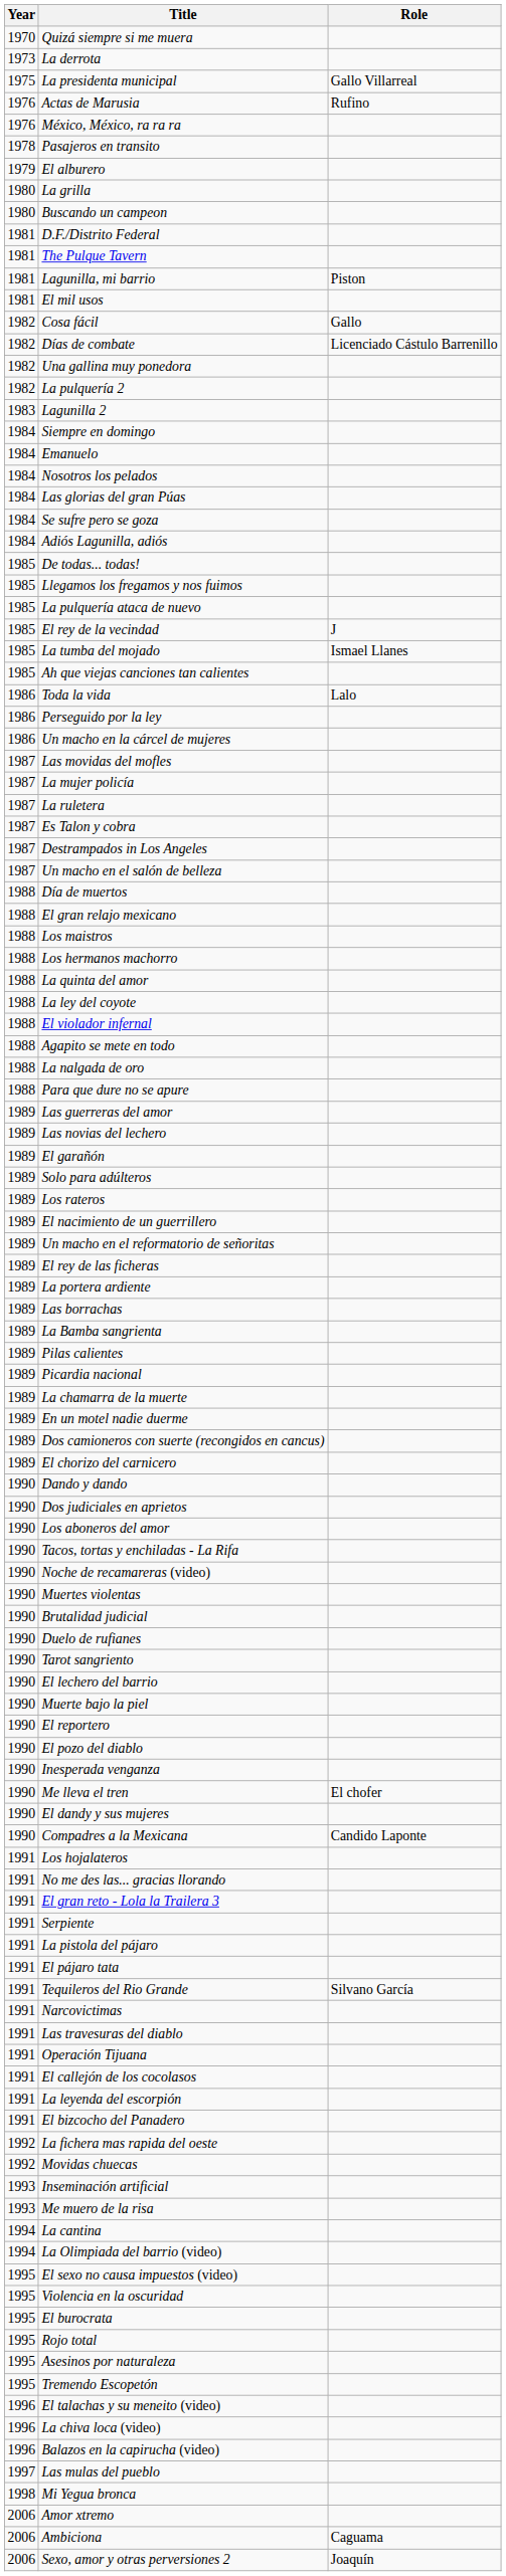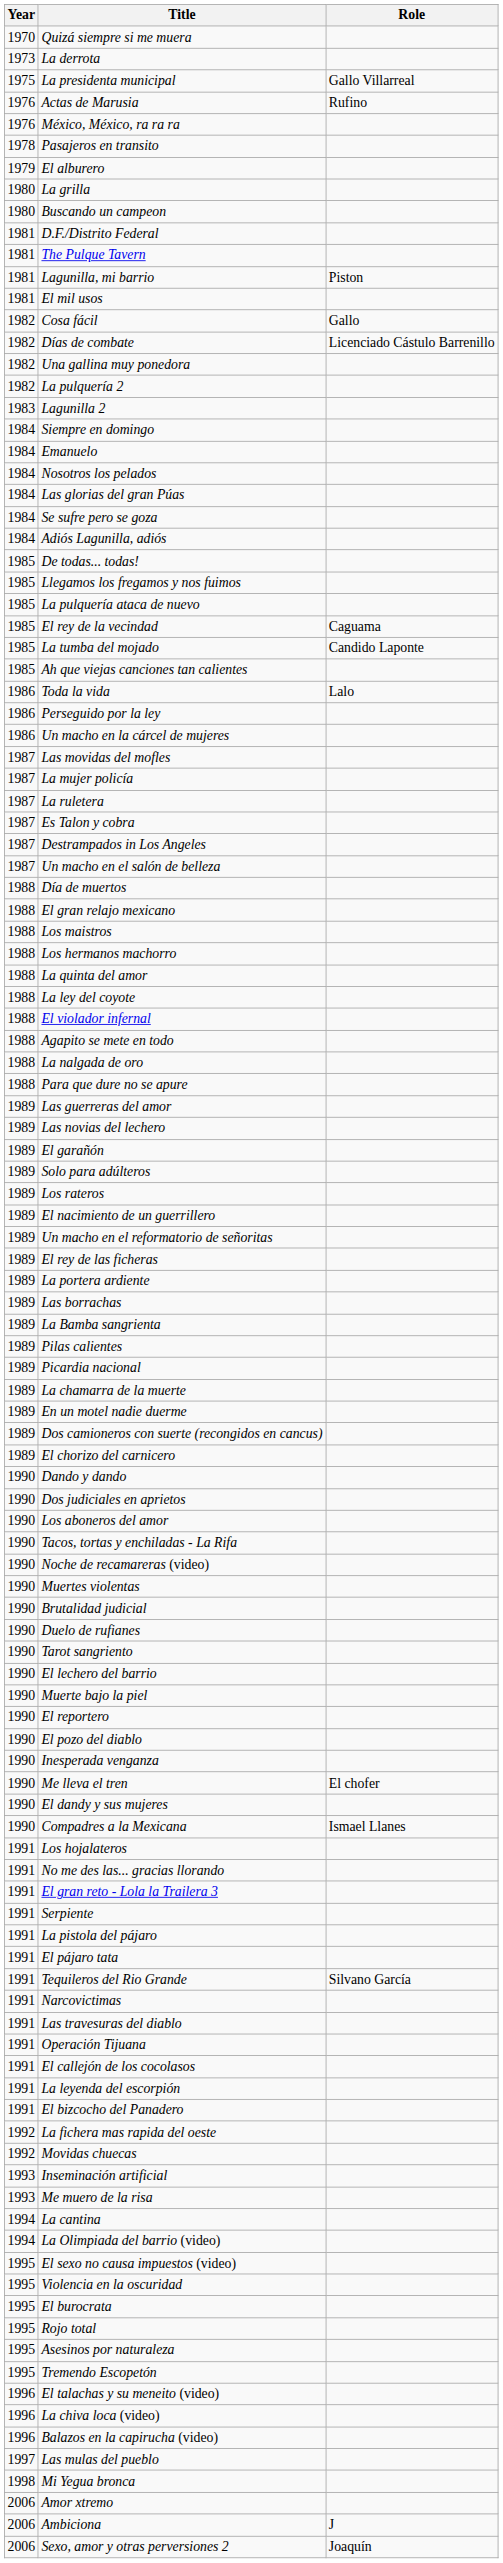 <table class="wikitable sortable">
 <tr>
 <th>Year</th>
 <th>Title</th>
 <th>Role</th>
 </tr>
 <tr>
 <td>1970</td>
 <td><em>Quizá siempre si me muera</em></td>
 <td></td>
 </tr>
 <tr>
 <td>1973</td>
 <td><em>La derrota</em></td>
 <td></td>
 </tr>
 <tr>
 <td>1975</td>
 <td><em>La presidenta municipal</em></td>
 <td>Gallo Villarreal</td>
 </tr>
 <tr>
 <td>1976</td>
 <td><em>Actas de Marusia</em></td>
 <td>Rufino</td>
 </tr>
 <tr>
 <td>1976</td>
 <td><em>México, México, ra ra ra</em></td>
 <td></td>
 </tr>
 <tr>
 <td>1978</td>
 <td><em>Pasajeros en transito</em></td>
 <td></td>
 </tr>
 <tr>
 <td>1979</td>
 <td><em>El alburero</em></td>
 <td></td>
 </tr>
 <tr>
 <td>1980</td>
 <td><em>La grilla</em></td>
 <td></td>
 </tr>
 <tr>
 <td>1980</td>
 <td><em>Buscando un campeon</em></td>
 <td></td>
 </tr>
 <tr>
 <td>1981</td>
 <td><em>D.F./Distrito Federal</em></td>
 <td></td>
 </tr>
 <tr>
 <td>1981</td>
 <td><em><a href='#'>The Pulque Tavern</a></em></td>
 <td></td>
 </tr>
 <tr>
 <td>1981</td>
 <td><em>Lagunilla, mi barrio</em></td>
 <td>Piston</td>
 </tr>
 <tr>
 <td>1981</td>
 <td><em>El mil usos</em></td>
 <td></td>
 </tr>
 <tr>
 <td>1982</td>
 <td><em>Cosa fácil</em></td>
 <td>Gallo</td>
 </tr>
 <tr>
 <td>1982</td>
 <td><em>Días de combate</em></td>
 <td>Licenciado Cástulo Barrenillo</td>
 </tr>
 <tr>
 <td>1982</td>
 <td><em>Una gallina muy ponedora</em></td>
 <td></td>
 </tr>
 <tr>
 <td>1982</td>
 <td><em>La pulquería 2</em></td>
 <td></td>
 </tr>
 <tr>
 <td>1983</td>
 <td><em>Lagunilla 2</em></td>
 <td></td>
 </tr>
 <tr>
 <td>1984</td>
 <td><em>Siempre en domingo</em></td>
 <td></td>
 </tr>
 <tr>
 <td>1984</td>
 <td><em>Emanuelo</em></td>
 <td></td>
 </tr>
 <tr>
 <td>1984</td>
 <td><em>Nosotros los pelados</em></td>
 <td></td>
 </tr>
 <tr>
 <td>1984</td>
 <td><em>Las glorias del gran Púas</em></td>
 <td></td>
 </tr>
 <tr>
 <td>1984</td>
 <td><em>Se sufre pero se goza</em></td>
 <td></td>
 </tr>
 <tr>
 <td>1984</td>
 <td><em>Adiós Lagunilla, adiós</em></td>
 <td></td>
 </tr>
 <tr>
 <td>1985</td>
 <td><em>De todas... todas!</em></td>
 <td></td>
 </tr>
 <tr>
 <td>1985</td>
 <td><em>Llegamos los fregamos y nos fuimos</em></td>
 <td></td>
 </tr>
 <tr>
 <td>1985</td>
 <td><em>La pulquería ataca de nuevo</em></td>
 <td></td>
 </tr>
 <tr>
 <td>1985</td>
 <td><em>El rey de la vecindad</em></td>
-<td>J</td>
+<td>Caguama</td>
 </tr>
 <tr>
 <td>1985</td>
 <td><em>La tumba del mojado</em></td>
-<td>Ismael Llanes</td>
+<td>Candido Laponte</td>
 </tr>
 <tr>
 <td>1985</td>
 <td><em>Ah que viejas canciones tan calientes</em></td>
 <td></td>
 </tr>
 <tr>
 <td>1986</td>
 <td><em>Toda la vida</em></td>
 <td>Lalo</td>
 </tr>
 <tr>
 <td>1986</td>
 <td><em>Perseguido por la ley</em></td>
 <td></td>
 </tr>
 <tr>
 <td>1986</td>
 <td><em>Un macho en la cárcel de mujeres</em></td>
 <td></td>
 </tr>
 <tr>
 <td>1987</td>
 <td><em>Las movidas del mofles</em></td>
 <td></td>
 </tr>
 <tr>
 <td>1987</td>
 <td><em>La mujer policía</em></td>
 <td></td>
 </tr>
 <tr>
 <td>1987</td>
 <td><em>La ruletera</em></td>
 <td></td>
 </tr>
 <tr>
 <td>1987</td>
 <td><em>Es Talon y cobra</em></td>
 <td></td>
 </tr>
 <tr>
 <td>1987</td>
 <td><em>Destrampados in Los Angeles</em></td>
 <td></td>
 </tr>
 <tr>
 <td>1987</td>
 <td><em>Un macho en el salón de belleza</em></td>
 <td></td>
 </tr>
 <tr>
 <td>1988</td>
 <td><em>Día de muertos</em></td>
 <td></td>
 </tr>
 <tr>
 <td>1988</td>
 <td><em>El gran relajo mexicano</em></td>
 <td></td>
 </tr>
 <tr>
 <td>1988</td>
 <td><em>Los maistros</em></td>
 <td></td>
 </tr>
 <tr>
 <td>1988</td>
 <td><em>Los hermanos machorro</em></td>
 <td></td>
 </tr>
 <tr>
 <td>1988</td>
 <td><em>La quinta del amor</em></td>
 <td></td>
 </tr>
 <tr>
 <td>1988</td>
 <td><em>La ley del coyote</em></td>
 <td></td>
 </tr>
 <tr>
 <td>1988</td>
 <td><em><a href='#'>El violador infernal</a></em></td>
 <td></td>
 </tr>
 <tr>
 <td>1988</td>
 <td><em>Agapito se mete en todo</em></td>
 <td></td>
 </tr>
 <tr>
 <td>1988</td>
 <td><em>La nalgada de oro</em></td>
 <td></td>
 </tr>
 <tr>
 <td>1988</td>
 <td><em>Para que dure no se apure</em></td>
 <td></td>
 </tr>
 <tr>
 <td>1989</td>
 <td><em>Las guerreras del amor</em></td>
 <td></td>
 </tr>
 <tr>
 <td>1989</td>
 <td><em>Las novias del lechero</em></td>
 <td></td>
 </tr>
 <tr>
 <td>1989</td>
 <td><em>El garañón</em></td>
 <td></td>
 </tr>
 <tr>
 <td>1989</td>
 <td><em>Solo para adúlteros</em></td>
 <td></td>
 </tr>
 <tr>
 <td>1989</td>
 <td><em>Los rateros</em></td>
 <td></td>
 </tr>
 <tr>
 <td>1989</td>
 <td><em>El nacimiento de un guerrillero</em></td>
 <td></td>
 </tr>
 <tr>
 <td>1989</td>
 <td><em>Un macho en el reformatorio de señoritas</em></td>
 <td></td>
 </tr>
 <tr>
 <td>1989</td>
 <td><em>El rey de las ficheras</em></td>
 <td></td>
 </tr>
 <tr>
 <td>1989</td>
 <td><em>La portera ardiente</em></td>
 <td></td>
 </tr>
 <tr>
 <td>1989</td>
 <td><em>Las borrachas</em></td>
 <td></td>
 </tr>
 <tr>
 <td>1989</td>
 <td><em>La Bamba sangrienta</em></td>
 <td></td>
 </tr>
 <tr>
 <td>1989</td>
 <td><em>Pilas calientes</em></td>
 <td></td>
 </tr>
 <tr>
 <td>1989</td>
 <td><em>Picardia nacional</em></td>
 <td></td>
 </tr>
 <tr>
 <td>1989</td>
 <td><em>La chamarra de la muerte</em></td>
 <td></td>
 </tr>
 <tr>
 <td>1989</td>
 <td><em>En un motel nadie duerme</em></td>
 <td></td>
 </tr>
 <tr>
 <td>1989</td>
 <td><em>Dos camioneros con suerte (recongidos en cancus)</em></td>
 <td></td>
 </tr>
 <tr>
 <td>1989</td>
 <td><em>El chorizo del carnicero</em></td>
 <td></td>
 </tr>
 <tr>
 <td>1990</td>
 <td><em>Dando y dando</em></td>
 <td></td>
 </tr>
 <tr>
 <td>1990</td>
 <td><em>Dos judiciales en aprietos</em></td>
 <td></td>
 </tr>
 <tr>
 <td>1990</td>
 <td><em>Los aboneros del amor</em></td>
 <td></td>
 </tr>
 <tr>
 <td>1990</td>
 <td><em>Tacos, tortas y enchiladas - La Rifa</em></td>
 <td></td>
 </tr>
 <tr>
 <td>1990</td>
 <td><em>Noche de recamareras</em> (video)</td>
 <td></td>
 </tr>
 <tr>
 <td>1990</td>
 <td><em>Muertes violentas</em></td>
 <td></td>
 </tr>
 <tr>
 <td>1990</td>
 <td><em>Brutalidad judicial</em></td>
 <td></td>
 </tr>
 <tr>
 <td>1990</td>
 <td><em>Duelo de rufianes</em></td>
 <td></td>
 </tr>
 <tr>
 <td>1990</td>
 <td><em>Tarot sangriento</em></td>
 <td></td>
 </tr>
 <tr>
 <td>1990</td>
 <td><em>El lechero del barrio</em></td>
 <td></td>
 </tr>
 <tr>
 <td>1990</td>
 <td><em>Muerte bajo la piel</em></td>
 <td></td>
 </tr>
 <tr>
 <td>1990</td>
 <td><em>El reportero</em></td>
 <td></td>
 </tr>
 <tr>
 <td>1990</td>
 <td><em>El pozo del diablo</em></td>
 <td></td>
 </tr>
 <tr>
 <td>1990</td>
 <td><em>Inesperada venganza</em></td>
 <td></td>
 </tr>
 <tr>
 <td>1990</td>
 <td><em>Me lleva el tren</em></td>
 <td>El chofer</td>
 </tr>
 <tr>
 <td>1990</td>
 <td><em>El dandy y sus mujeres</em></td>
 <td></td>
 </tr>
 <tr>
 <td>1990</td>
 <td><em>Compadres a la Mexicana</em></td>
-<td>Candido Laponte</td>
+<td>Ismael Llanes</td>
 </tr>
 <tr>
 <td>1991</td>
 <td><em>Los hojalateros</em></td>
 <td></td>
 </tr>
 <tr>
 <td>1991</td>
 <td><em>No me des las... gracias llorando</em></td>
 <td></td>
 </tr>
 <tr>
 <td>1991</td>
 <td><em><a href='#'>El gran reto - Lola la Trailera 3</a></em></td>
 <td></td>
 </tr>
 <tr>
 <td>1991</td>
 <td><em>Serpiente</em></td>
 <td></td>
 </tr>
 <tr>
 <td>1991</td>
 <td><em>La pistola del pájaro</em></td>
 <td></td>
 </tr>
 <tr>
 <td>1991</td>
 <td><em>El pájaro tata</em></td>
 <td></td>
 </tr>
 <tr>
 <td>1991</td>
 <td><em>Tequileros del Rio Grande</em></td>
 <td>Silvano García</td>
 </tr>
 <tr>
 <td>1991</td>
 <td><em>Narcovictimas</em></td>
 <td></td>
 </tr>
 <tr>
 <td>1991</td>
 <td><em>Las travesuras del diablo</em></td>
 <td></td>
 </tr>
 <tr>
 <td>1991</td>
 <td><em>Operación Tijuana</em></td>
 <td></td>
 </tr>
 <tr>
 <td>1991</td>
 <td><em>El callejón de los cocolasos</em></td>
 <td></td>
 </tr>
 <tr>
 <td>1991</td>
 <td><em>La leyenda del escorpión</em></td>
 <td></td>
 </tr>
 <tr>
 <td>1991</td>
 <td><em>El bizcocho del Panadero</em></td>
 <td></td>
 </tr>
 <tr>
 <td>1992</td>
 <td><em>La fichera mas rapida del oeste</em></td>
 <td></td>
 </tr>
 <tr>
 <td>1992</td>
 <td><em>Movidas chuecas</em></td>
 <td></td>
 </tr>
 <tr>
 <td>1993</td>
 <td><em>Inseminación artificial</em></td>
 <td></td>
 </tr>
 <tr>
 <td>1993</td>
 <td><em>Me muero de la risa</em></td>
 <td></td>
 </tr>
 <tr>
 <td>1994</td>
 <td><em>La cantina</em></td>
 <td></td>
 </tr>
 <tr>
 <td>1994</td>
 <td><em>La Olimpiada del barrio</em> (video)</td>
 <td></td>
 </tr>
 <tr>
 <td>1995</td>
 <td><em>El sexo no causa impuestos</em> (video)</td>
 <td></td>
 </tr>
 <tr>
 <td>1995</td>
 <td><em>Violencia en la oscuridad</em></td>
 <td></td>
 </tr>
 <tr>
 <td>1995</td>
 <td><em>El burocrata</em></td>
 <td></td>
 </tr>
 <tr>
 <td>1995</td>
 <td><em>Rojo total</em></td>
 <td></td>
 </tr>
 <tr>
 <td>1995</td>
 <td><em>Asesinos por naturaleza</em></td>
 <td></td>
 </tr>
 <tr>
 <td>1995</td>
 <td><em>Tremendo Escopetón</em></td>
 <td></td>
 </tr>
 <tr>
 <td>1996</td>
 <td><em>El talachas y su meneito</em> (video)</td>
 <td></td>
 </tr>
 <tr>
 <td>1996</td>
 <td><em>La chiva loca</em> (video)</td>
 <td></td>
 </tr>
 <tr>
 <td>1996</td>
 <td><em>Balazos en la capirucha</em> (video)</td>
 <td></td>
 </tr>
 <tr>
 <td>1997</td>
 <td><em>Las mulas del pueblo</em></td>
 <td></td>
 </tr>
 <tr>
 <td>1998</td>
 <td><em>Mi Yegua bronca</em></td>
 <td></td>
 </tr>
 <tr>
 <td>2006</td>
 <td><em>Amor xtremo</em></td>
 <td></td>
 </tr>
 <tr>
 <td>2006</td>
 <td><em>Ambiciona</em></td>
-<td>Caguama</td>
+<td>J</td>
 </tr>
 <tr>
 <td>2006</td>
 <td><em>Sexo, amor y otras perversiones 2</em></td>
 <td>Joaquín</td>
 </tr>
 </table>
